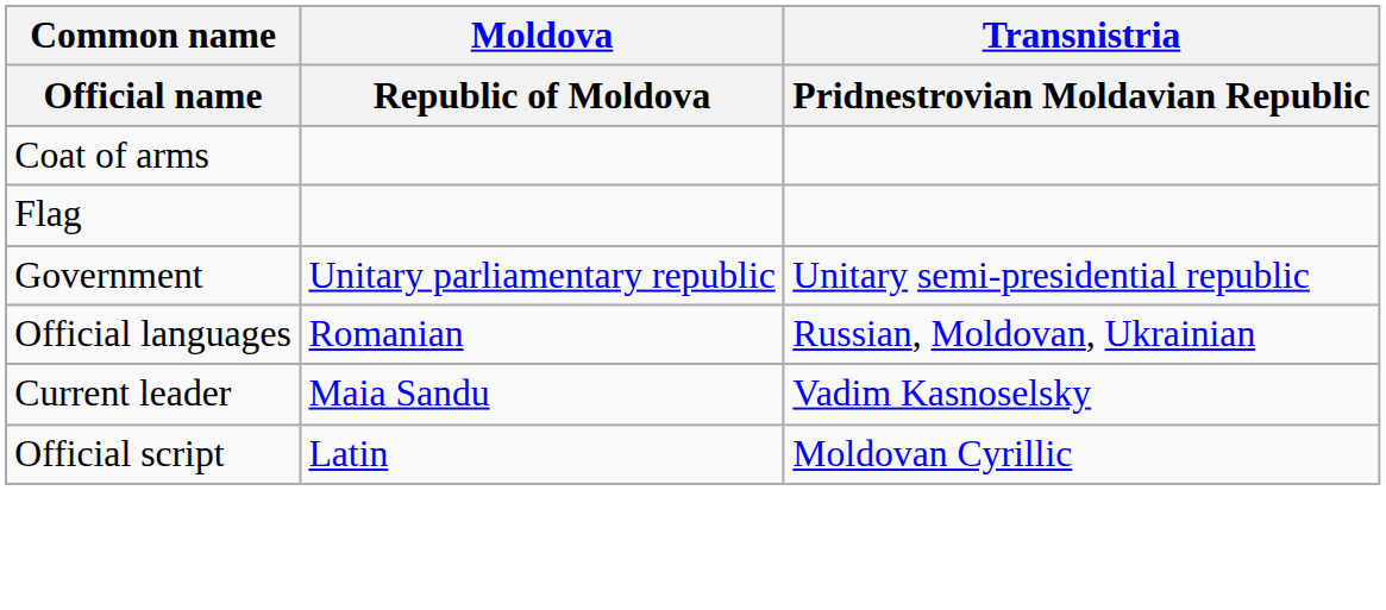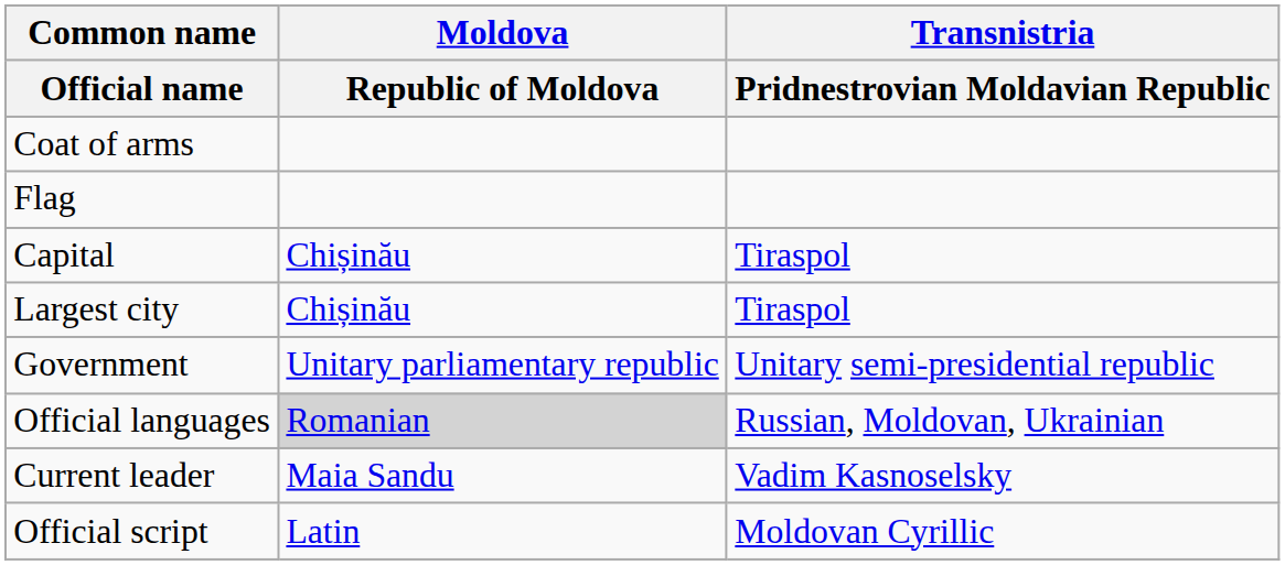 <table class="wikitable mw-collapsible mw-collapsed">
 <tr>
 <th>Common name</th>
 <th><a href='#'>Moldova</a></th>
 <th><a href='#'>Transnistria</a></th>
 </tr>
 <tr>
 <th>Official name</th>
 <th>Republic of Moldova</th>
 <th>Pridnestrovian Moldavian Republic</th>
 </tr>
 <tr>
 <td>Coat of arms</td>
 <td></td>
 <td></td>
 </tr>
 <tr>
 <td>Flag</td>
 <td></td>
 <td></td>
 </tr>
 <tr>
+<td>Capital</td>
+<td><a href='#'>Chișinău</a></td>
+<td><a href='#'>Tiraspol</a></td>
+</tr>
+<tr>
+<td>Largest city</td>
+<td><a href='#'>Chișinău</a></td>
+<td><a href='#'>Tiraspol</a></td>
+</tr>
+<tr>
 <td>Government</td>
 <td><a href='#'>Unitary parliamentary republic</a></td>
 <td><a href='#'>Unitary</a> <a href='#'>semi-presidential republic</a></td>
 </tr>
 <tr>
 <td>Official languages</td>
-<td><a href='#'>Romanian</a></td>
+<td style="background: lightgrey;"><a href='#'>Romanian</a></td>
 <td><a href='#'>Russian</a>, <a href='#'>Moldovan</a>, <a href='#'>Ukrainian</a></td>
 </tr>
 <tr>
 <td>Current leader</td>
 <td><a href='#'>Maia Sandu</a></td>
 <td><a href='#'>Vadim Kasnoselsky</a></td>
 </tr>
 <tr>
 <td>Official script</td>
 <td><a href='#'>Latin</a></td>
 <td><a href='#'>Moldovan Cyrillic</a></td>
 </tr>
 </table>
